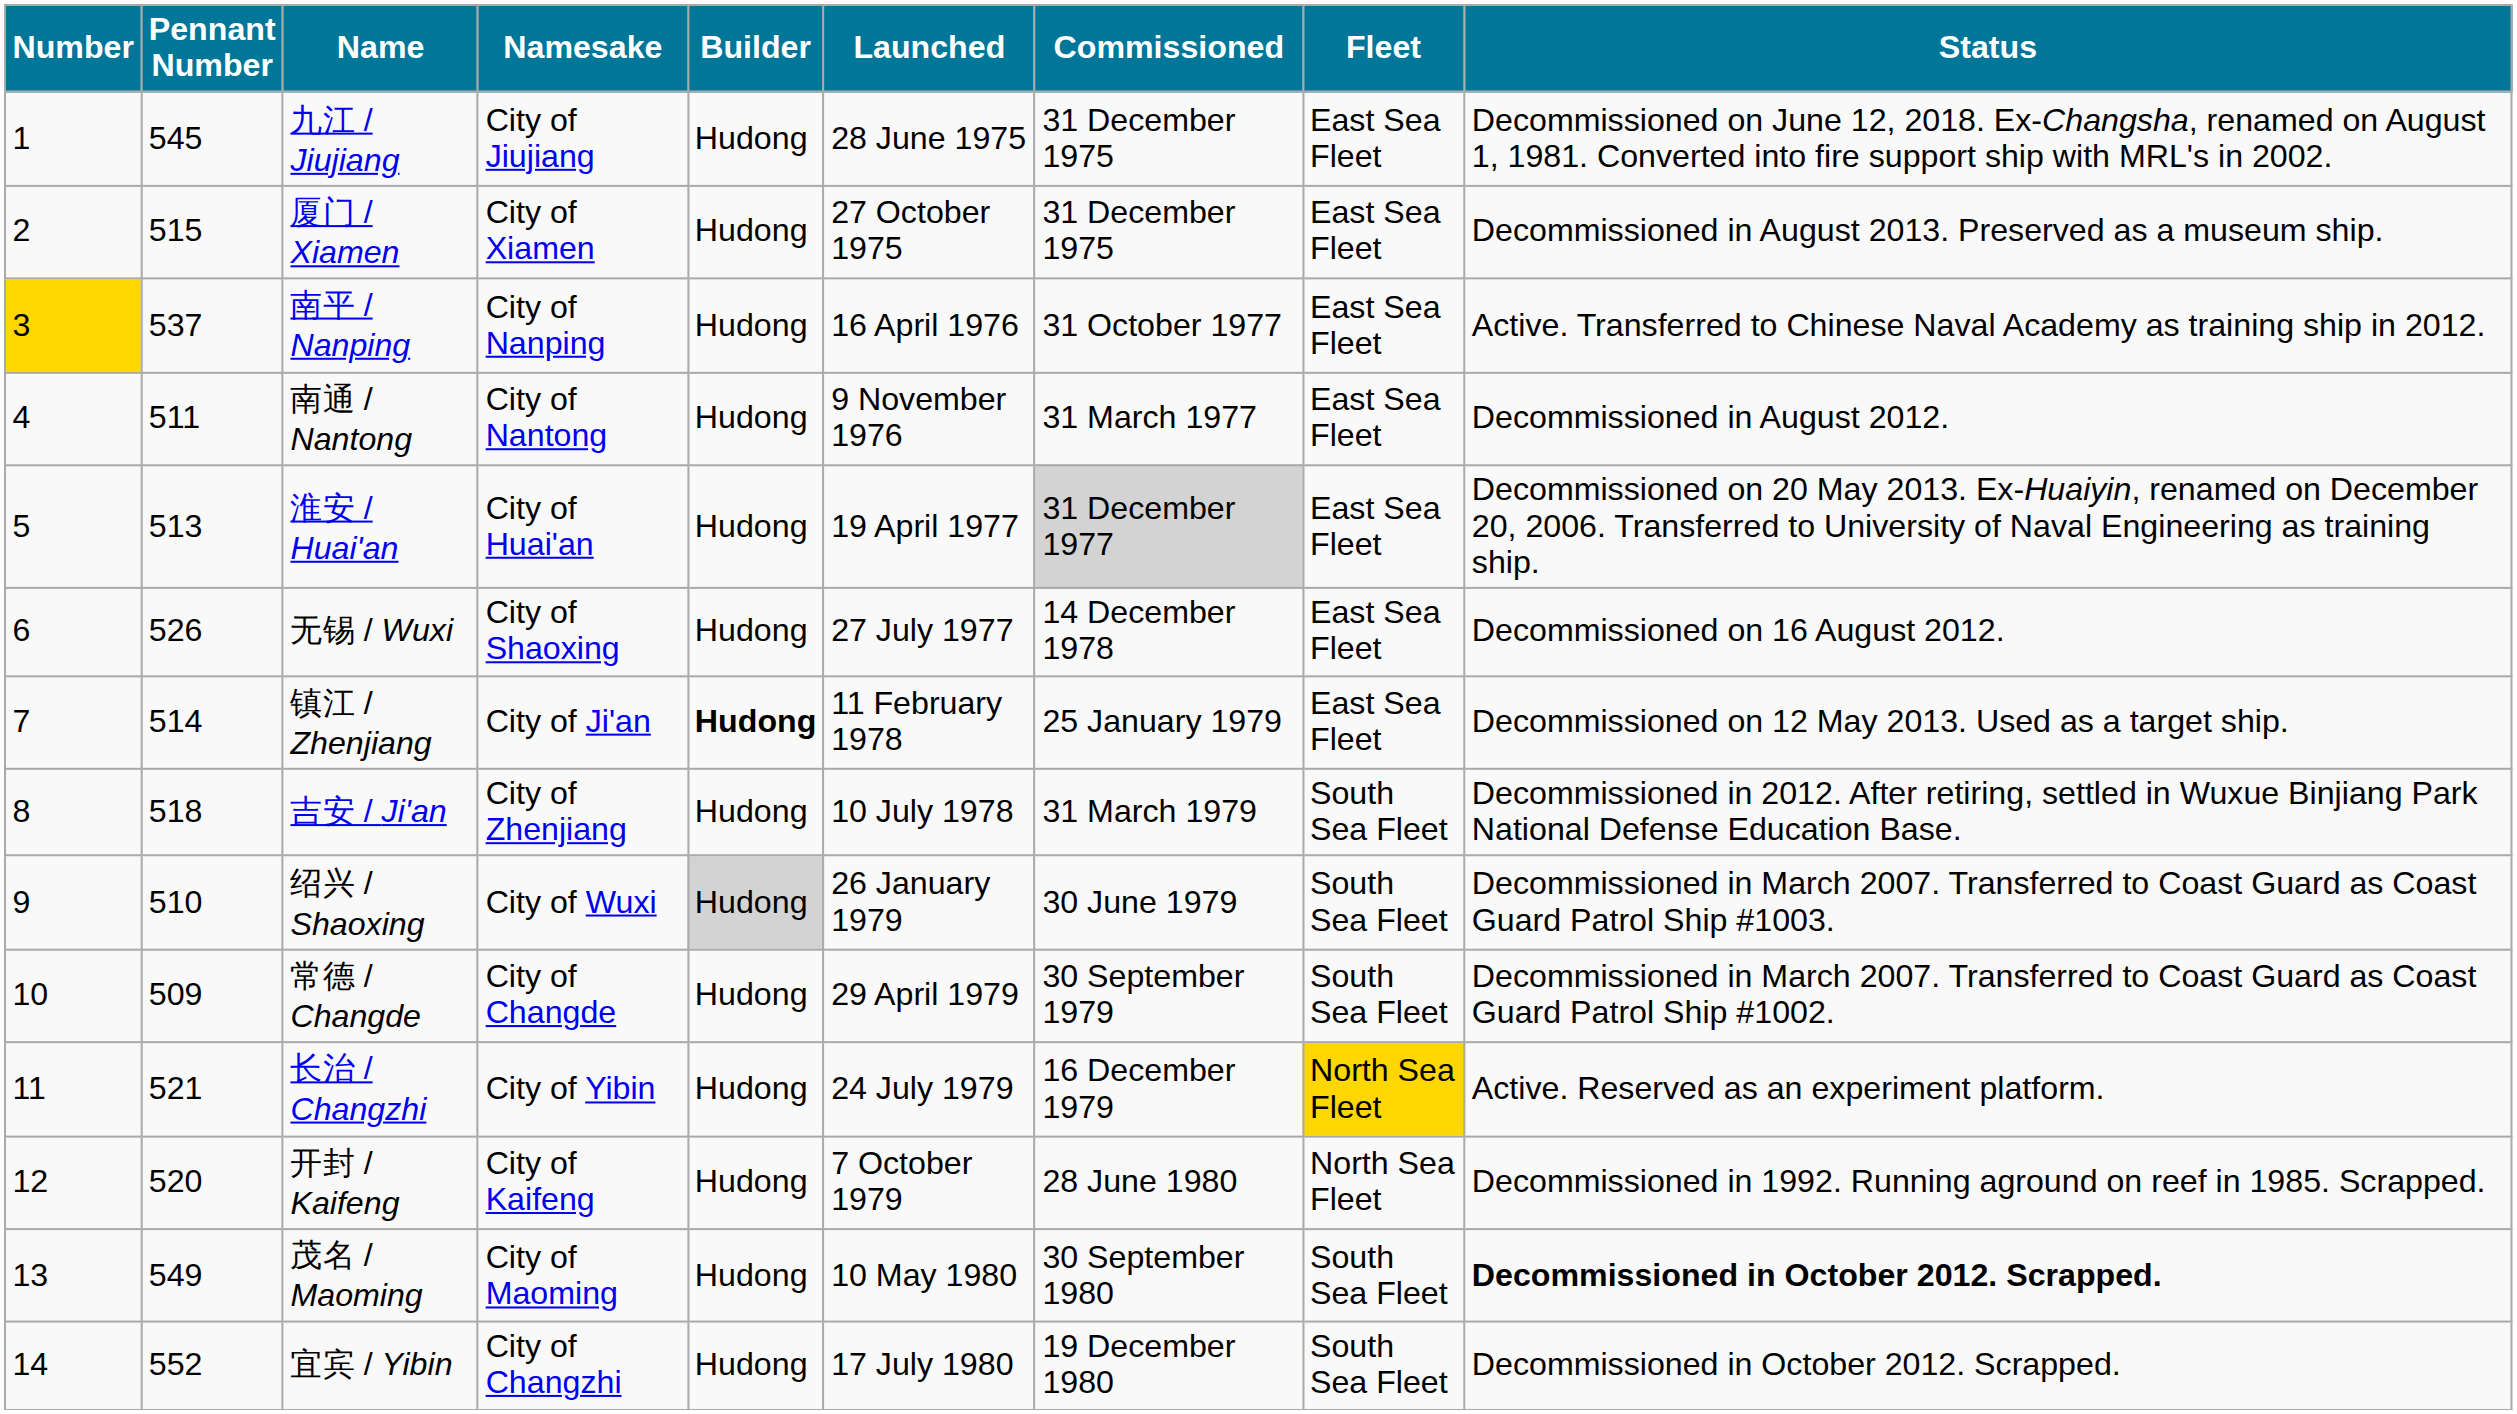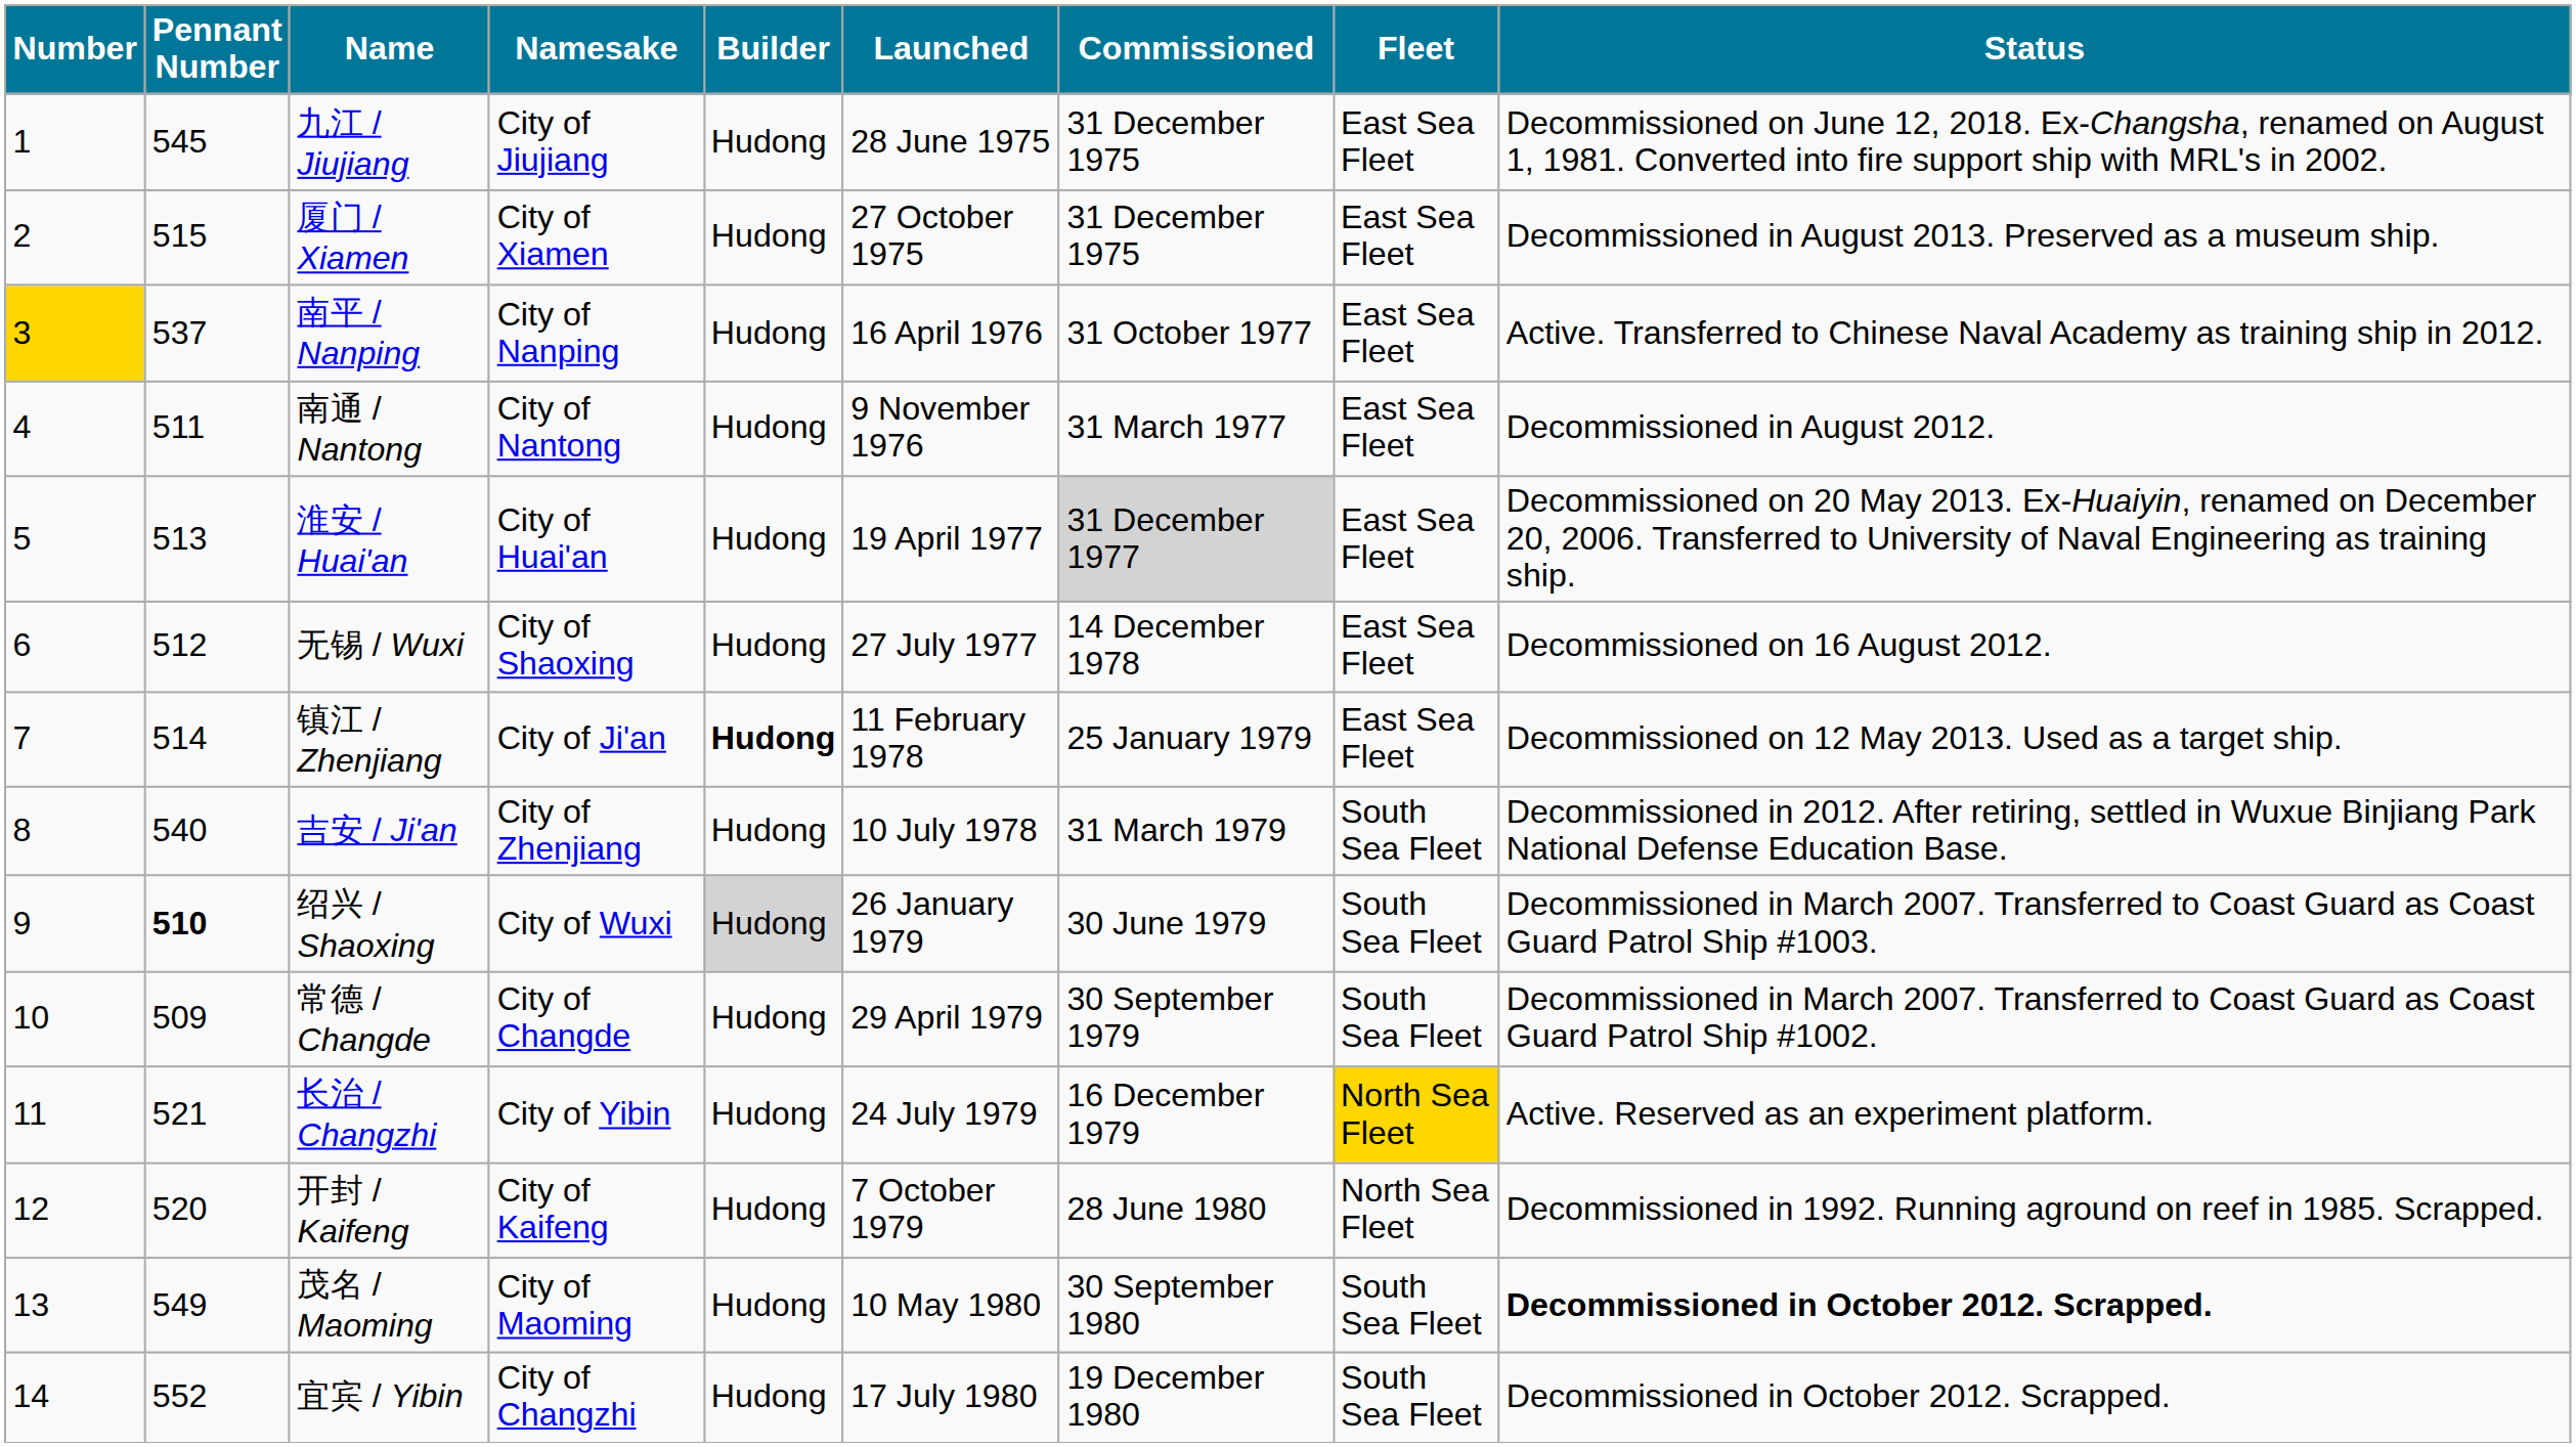 <table class="wikitable">
 <tr>
 <th style="background:#079;color:#fff;">Number</th>
 <th style="background:#079;color:#fff;">Pennant <br>Number</th>
 <th style="background:#079;color:#fff;">Name</th>
 <th style="background:#079;color:#fff;">Namesake</th>
 <th style="background:#079;color:#fff;">Builder</th>
 <th style="background:#079;color:#fff;">Launched</th>
 <th style="background:#079;color:#fff;">Commissioned</th>
 <th style="background:#079;color:#fff;">Fleet</th>
 <th style="background:#079;color:#fff;">Status</th>
 </tr>
 <tr>
 <td>1</td>
 <td>545</td>
 <td><a href='#'>九江 / <em>Jiujiang</em></a></td>
 <td>City of <a href='#'>Jiujiang</a></td>
 <td>Hudong</td>
 <td>28 June 1975</td>
 <td>31 December 1975</td>
 <td>East Sea Fleet</td>
 <td>Decommissioned on June 12, 2018. Ex-<em>Changsha</em>, renamed on August 1, 1981. Converted into fire support ship with MRL's in 2002.</td>
 </tr>
 <tr>
 <td>2</td>
 <td>515</td>
 <td><a href='#'>厦门 / <em>Xiamen</em></a></td>
 <td>City of <a href='#'>Xiamen</a></td>
 <td>Hudong</td>
 <td>27 October 1975</td>
 <td>31 December 1975</td>
 <td>East Sea Fleet</td>
 <td>Decommissioned in August 2013. Preserved as a museum ship.</td>
 </tr>
 <tr>
 <td style="background: gold;">3</td>
 <td>537</td>
 <td><a href='#'>南平 / <em>Nanping</em></a></td>
 <td>City of <a href='#'>Nanping</a></td>
 <td>Hudong</td>
 <td>16 April 1976</td>
 <td>31 October 1977</td>
 <td>East Sea Fleet</td>
 <td>Active. Transferred to Chinese Naval Academy as training ship in 2012.</td>
 </tr>
 <tr>
 <td>4</td>
 <td>511</td>
 <td>南通 / <em>Nantong</em></td>
 <td>City of <a href='#'>Nantong</a></td>
 <td>Hudong</td>
 <td>9 November 1976</td>
 <td>31 March 1977</td>
 <td>East Sea Fleet</td>
 <td>Decommissioned in August 2012.</td>
 </tr>
 <tr>
 <td>5</td>
 <td>513</td>
 <td><a href='#'>淮安 / <em>Huai'an</em></a></td>
 <td>City of <a href='#'>Huai'an</a></td>
 <td>Hudong</td>
 <td>19 April 1977</td>
 <td style="background: lightgrey;">31 December 1977</td>
 <td>East Sea Fleet</td>
 <td>Decommissioned on 20 May 2013. Ex-<em>Huaiyin</em>, renamed on December 20, 2006. Transferred to University of Naval Engineering as training ship.</td>
 </tr>
 <tr>
 <td>6</td>
-<td>526</td>
+<td>512</td>
 <td>无锡 /  <em>Wuxi</em></td>
 <td>City of <a href='#'>Shaoxing</a></td>
 <td>Hudong</td>
 <td>27 July 1977</td>
 <td>14 December 1978</td>
 <td>East Sea Fleet</td>
 <td>Decommissioned on 16 August 2012.</td>
 </tr>
 <tr>
 <td>7</td>
 <td>514</td>
 <td>镇江 /  <em>Zhenjiang</em></td>
 <td>City of <a href='#'>Ji'an</a></td>
 <td><strong>Hudong</strong></td>
 <td>11 February 1978</td>
 <td>25 January 1979</td>
 <td>East Sea Fleet</td>
 <td>Decommissioned on 12 May 2013. Used as a target ship.</td>
 </tr>
 <tr>
 <td>8</td>
-<td>518</td>
+<td>540</td>
 <td><a href='#'>吉安 / <em>Ji'an</em></a></td>
 <td>City of <a href='#'>Zhenjiang</a></td>
 <td>Hudong</td>
 <td>10 July 1978</td>
 <td>31 March 1979</td>
 <td>South Sea Fleet</td>
 <td>Decommissioned in 2012. After retiring, settled in Wuxue Binjiang Park National Defense Education Base.</td>
 </tr>
 <tr>
 <td>9</td>
-<td>510</td>
+<td><strong>510</strong></td>
 <td>绍兴 /  <em>Shaoxing</em></td>
 <td>City of <a href='#'>Wuxi</a></td>
 <td style="background: lightgrey;">Hudong</td>
 <td>26 January 1979</td>
 <td>30 June 1979</td>
 <td>South Sea Fleet</td>
 <td>Decommissioned in March 2007. Transferred to Coast Guard as Coast Guard Patrol Ship #1003.</td>
 </tr>
 <tr>
 <td>10</td>
 <td>509</td>
 <td>常德 /  <em>Changde</em></td>
 <td>City of <a href='#'>Changde</a></td>
 <td>Hudong</td>
 <td>29 April 1979</td>
 <td>30 September 1979</td>
 <td>South Sea Fleet</td>
 <td>Decommissioned in March 2007. Transferred to Coast Guard as Coast Guard Patrol Ship #1002.</td>
 </tr>
 <tr>
 <td>11</td>
 <td>521</td>
 <td><a href='#'>长治 / <em>Changzhi</em></a></td>
 <td>City of <a href='#'>Yibin</a></td>
 <td>Hudong</td>
 <td>24 July 1979</td>
 <td>16 December 1979</td>
 <td style="background: gold;">North Sea Fleet</td>
 <td>Active. Reserved as an experiment platform.</td>
 </tr>
 <tr>
 <td>12</td>
 <td>520</td>
 <td>开封 / <em>Kaifeng</em></td>
 <td>City of <a href='#'>Kaifeng</a></td>
 <td>Hudong</td>
 <td>7 October 1979</td>
 <td>28 June 1980</td>
 <td>North Sea Fleet</td>
 <td>Decommissioned in 1992. Running aground on reef in 1985. Scrapped.</td>
 </tr>
 <tr>
 <td>13</td>
 <td>549</td>
 <td>茂名 / <em>Maoming</em></td>
 <td>City of <a href='#'>Maoming</a></td>
 <td>Hudong</td>
 <td>10 May 1980</td>
 <td>30 September 1980</td>
 <td>South Sea Fleet</td>
 <td><strong>Decommissioned in October 2012. Scrapped.</strong></td>
 </tr>
 <tr>
 <td>14</td>
 <td>552</td>
 <td>宜宾 / <em>Yibin</em></td>
 <td>City of <a href='#'>Changzhi</a></td>
 <td>Hudong</td>
 <td>17 July 1980</td>
 <td>19 December 1980</td>
 <td>South Sea Fleet</td>
 <td>Decommissioned in October 2012. Scrapped.</td>
 </tr>
 <tr>
 </tr>
 </table>
